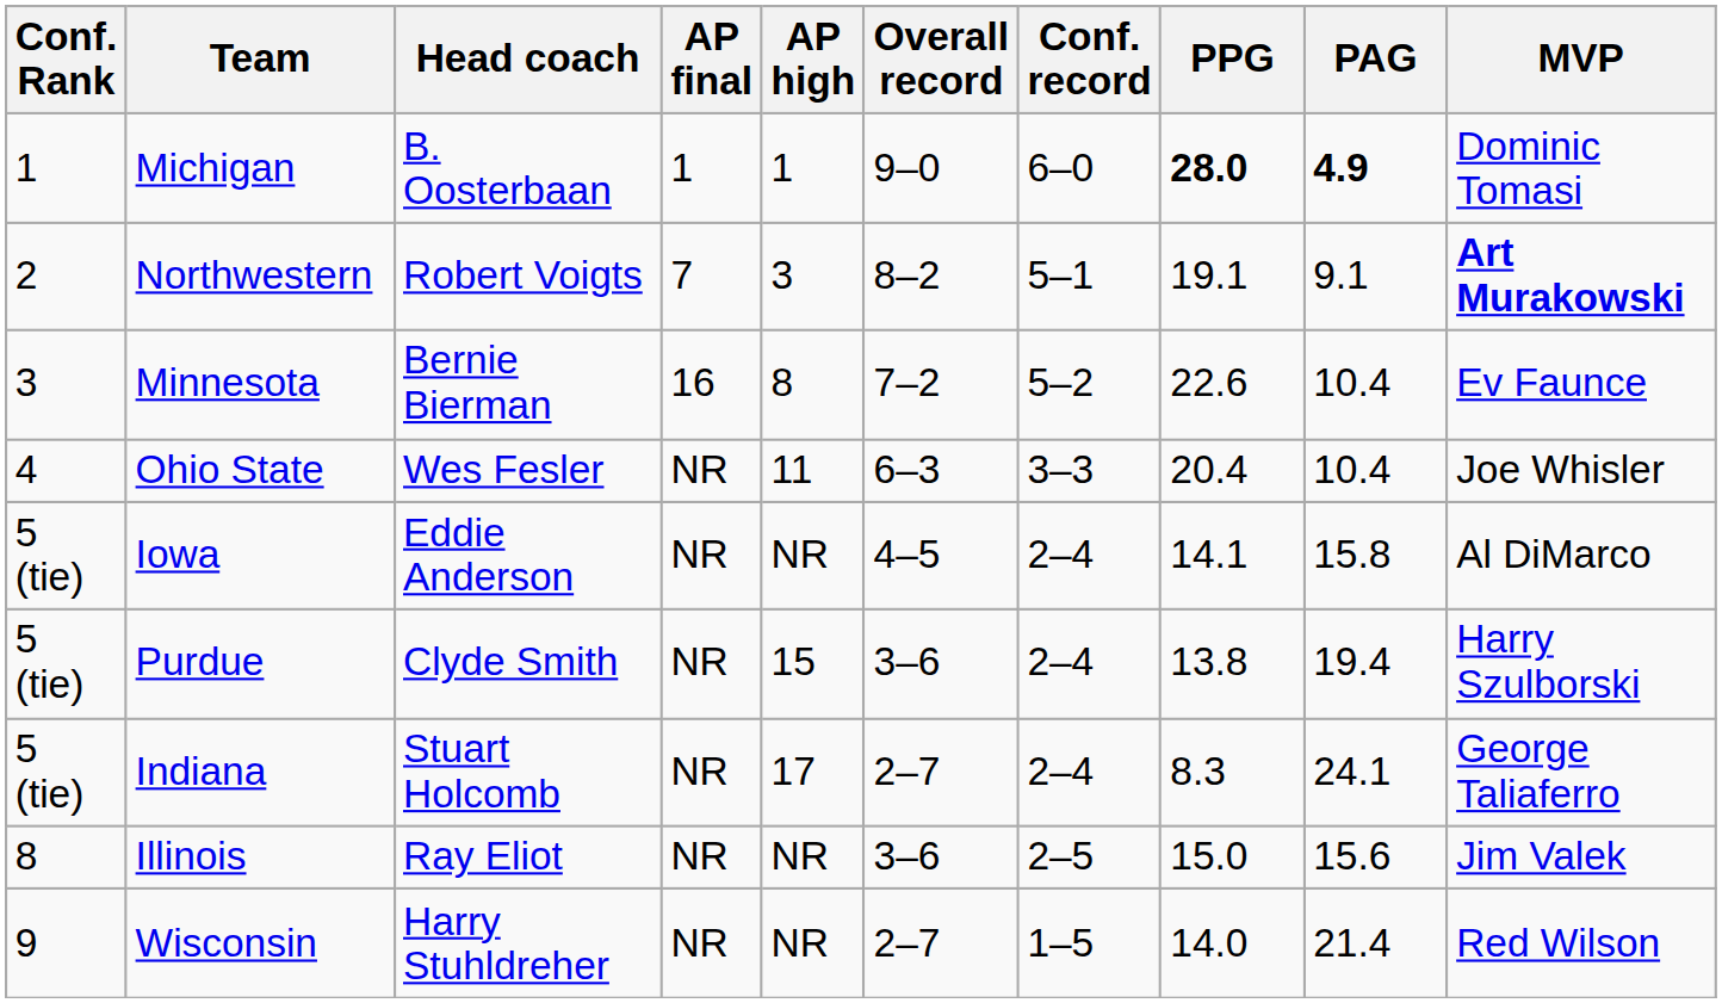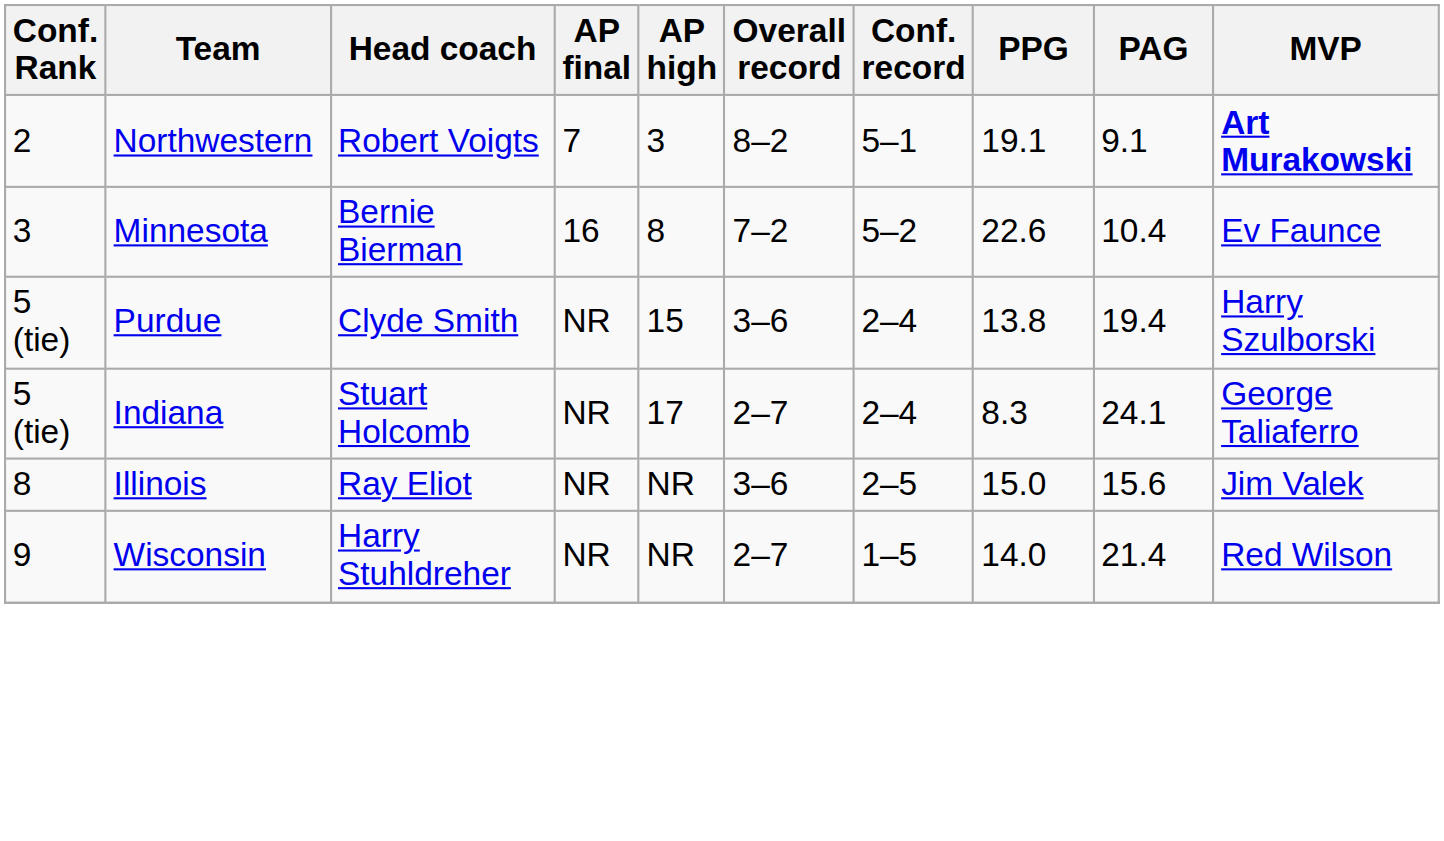 <table class="sortable wikitable">
 <tr>
 <th width="25">Conf. Rank</th>
 <th width="100">Team</th>
 <th width="100">Head coach</th>
 <th width="25">AP final</th>
 <th width="25">AP high</th>
 <th width="50">Overall record</th>
 <th width="50">Conf. record</th>
 <th width="50">PPG</th>
 <th width="50">PAG</th>
 <th width="100">MVP</th>
-</tr>
-<tr align="left" bgcolor="">
-<td>1</td>
-<td><a href='#'>Michigan</a></td>
-<td><a href='#'>B. Oosterbaan</a></td>
-<td>1</td>
-<td>1</td>
-<td>9–0</td>
-<td>6–0</td>
-<td><strong>28.0</strong></td>
-<td><strong>4.9</strong></td>
-<td><a href='#'>Dominic Tomasi</a></td>
 </tr>
 <tr align="left" bgcolor="">
 <td>2</td>
 <td><a href='#'>Northwestern</a></td>
 <td><a href='#'>Robert Voigts</a></td>
 <td>7</td>
 <td>3</td>
 <td>8–2</td>
 <td>5–1</td>
 <td>19.1</td>
 <td>9.1</td>
 <td><strong><a href='#'>Art Murakowski</a></strong></td>
 </tr>
 <tr align="left" bgcolor="">
 <td>3</td>
 <td><a href='#'>Minnesota</a></td>
 <td><a href='#'>Bernie Bierman</a></td>
 <td>16</td>
 <td>8</td>
 <td>7–2</td>
 <td>5–2</td>
 <td>22.6</td>
 <td>10.4</td>
 <td><a href='#'>Ev Faunce</a></td>
-</tr>
-<tr align="left" bgcolor="">
-<td>4</td>
-<td><a href='#'>Ohio State</a></td>
-<td><a href='#'>Wes Fesler</a></td>
-<td>NR</td>
-<td>11</td>
-<td>6–3</td>
-<td>3–3</td>
-<td>20.4</td>
-<td>10.4</td>
-<td>Joe Whisler</td>
-</tr>
-<tr align="left" bgcolor="">
-<td>5 (tie)</td>
-<td><a href='#'>Iowa</a></td>
-<td><a href='#'>Eddie Anderson</a></td>
-<td>NR</td>
-<td>NR</td>
-<td>4–5</td>
-<td>2–4</td>
-<td>14.1</td>
-<td>15.8</td>
-<td>Al DiMarco</td>
 </tr>
 <tr align="left" bgcolor="">
 <td>5 (tie)</td>
 <td><a href='#'>Purdue</a></td>
 <td><a href='#'>Clyde Smith</a></td>
 <td>NR</td>
 <td>15</td>
 <td>3–6</td>
 <td>2–4</td>
 <td>13.8</td>
 <td>19.4</td>
 <td><a href='#'>Harry Szulborski</a></td>
 </tr>
 <tr align="left" bgcolor="">
 <td>5 (tie)</td>
 <td><a href='#'>Indiana</a></td>
 <td><a href='#'>Stuart Holcomb</a></td>
 <td>NR</td>
 <td>17</td>
 <td>2–7</td>
 <td>2–4</td>
 <td>8.3</td>
 <td>24.1</td>
 <td><a href='#'>George Taliaferro</a></td>
 </tr>
 <tr align="left" bgcolor="">
 <td>8</td>
 <td><a href='#'>Illinois</a></td>
 <td><a href='#'>Ray Eliot</a></td>
 <td>NR</td>
 <td>NR</td>
 <td>3–6</td>
 <td>2–5</td>
 <td>15.0</td>
 <td>15.6</td>
 <td><a href='#'>Jim Valek</a></td>
 </tr>
 <tr align="left" bgcolor="">
 <td>9</td>
 <td><a href='#'>Wisconsin</a></td>
 <td><a href='#'>Harry Stuhldreher</a></td>
 <td>NR</td>
 <td>NR</td>
 <td>2–7</td>
 <td>1–5</td>
 <td>14.0</td>
 <td>21.4</td>
 <td><a href='#'>Red Wilson</a></td>
 </tr>
 <tr align="left" bgcolor="">
 </tr>
 <tr>
 </tr>
 </table>
